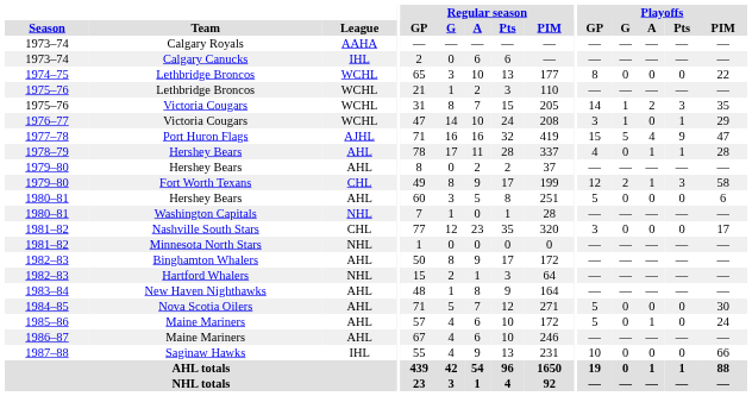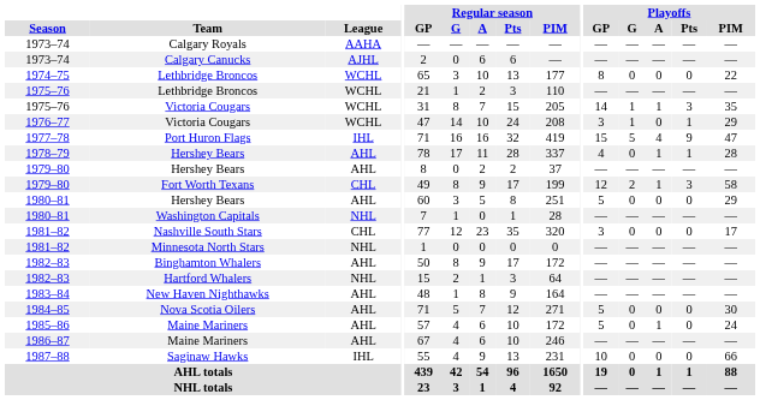 <table border="0" cellpadding="1" cellspacing="0" style="text-align:center; width:60em">
 <tr bgcolor="#e0e0e0">
 <th colspan="3" bgcolor="#ffffff"></th>
 <th rowspan="100" bgcolor="#ffffff"></th>
 <th colspan="5"><a href='#'>Regular season</a></th>
 <th rowspan="100" bgcolor="#ffffff"></th>
 <th colspan="5"><a href='#'>Playoffs</a></th>
 </tr>
 <tr bgcolor="#e0e0e0">
 <th><a href='#'>Season</a></th>
 <th>Team</th>
 <th>League</th>
 <th>GP</th>
 <th><a href='#'>G</a></th>
 <th><a href='#'>A</a></th>
 <th><a href='#'>Pts</a></th>
 <th><a href='#'>PIM</a></th>
 <th>GP</th>
 <th>G</th>
 <th>A</th>
 <th>Pts</th>
 <th>PIM</th>
 </tr>
 <tr>
 <td>1973–74</td>
 <td>Calgary Royals</td>
 <td><a href='#'>AAHA</a></td>
 <td>—</td>
 <td>—</td>
 <td>—</td>
 <td>—</td>
 <td>—</td>
 <td>—</td>
 <td>—</td>
 <td>—</td>
 <td>—</td>
 <td>—</td>
 </tr>
 <tr bgcolor="#f0f0f0">
 <td>1973–74</td>
 <td><a href='#'>Calgary Canucks</a></td>
-<td><a href='#'>IHL</a></td>
+<td><a href='#'>AJHL</a></td>
 <td>2</td>
 <td>0</td>
 <td>6</td>
 <td>6</td>
 <td>—</td>
 <td>—</td>
 <td>—</td>
 <td>—</td>
 <td>—</td>
 <td>—</td>
 </tr>
 <tr>
 <td><a href='#'>1974–75</a></td>
 <td><a href='#'>Lethbridge Broncos</a></td>
 <td><a href='#'>WCHL</a></td>
 <td>65</td>
 <td>3</td>
 <td>10</td>
 <td>13</td>
 <td>177</td>
 <td>8</td>
 <td>0</td>
 <td>0</td>
 <td>0</td>
 <td>22</td>
 </tr>
 <tr bgcolor="#f0f0f0">
 <td><a href='#'>1975–76</a></td>
 <td>Lethbridge Broncos</td>
 <td>WCHL</td>
 <td>21</td>
 <td>1</td>
 <td>2</td>
 <td>3</td>
 <td>110</td>
 <td>—</td>
 <td>—</td>
 <td>—</td>
 <td>—</td>
 <td>—</td>
 </tr>
 <tr>
 <td>1975–76</td>
 <td><a href='#'>Victoria Cougars</a></td>
 <td>WCHL</td>
 <td>31</td>
 <td>8</td>
 <td>7</td>
 <td>15</td>
 <td>205</td>
 <td>14</td>
 <td>1</td>
-<td>2</td>
+<td>1</td>
 <td>3</td>
 <td>35</td>
 </tr>
 <tr bgcolor="#f0f0f0">
 <td><a href='#'>1976–77</a></td>
 <td>Victoria Cougars</td>
 <td>WCHL</td>
 <td>47</td>
 <td>14</td>
 <td>10</td>
 <td>24</td>
 <td>208</td>
 <td>3</td>
 <td>1</td>
 <td>0</td>
 <td>1</td>
 <td>29</td>
 </tr>
 <tr>
 <td><a href='#'>1977–78</a></td>
 <td><a href='#'>Port Huron Flags</a></td>
-<td><a href='#'>AJHL</a></td>
+<td><a href='#'>IHL</a></td>
 <td>71</td>
 <td>16</td>
 <td>16</td>
 <td>32</td>
 <td>419</td>
 <td>15</td>
 <td>5</td>
 <td>4</td>
 <td>9</td>
 <td>47</td>
 </tr>
 <tr bgcolor="#f0f0f0">
 <td><a href='#'>1978–79</a></td>
 <td><a href='#'>Hershey Bears</a></td>
 <td><a href='#'>AHL</a></td>
 <td>78</td>
 <td>17</td>
 <td>11</td>
 <td>28</td>
 <td>337</td>
 <td>4</td>
 <td>0</td>
 <td>1</td>
 <td>1</td>
 <td>28</td>
 </tr>
 <tr>
 <td><a href='#'>1979–80</a></td>
 <td>Hershey Bears</td>
 <td>AHL</td>
 <td>8</td>
 <td>0</td>
 <td>2</td>
 <td>2</td>
 <td>37</td>
 <td>—</td>
 <td>—</td>
 <td>—</td>
 <td>—</td>
 <td>—</td>
 </tr>
 <tr bgcolor="#f0f0f0">
 <td><a href='#'>1979–80</a></td>
 <td><a href='#'>Fort Worth Texans</a></td>
 <td><a href='#'>CHL</a></td>
 <td>49</td>
 <td>8</td>
 <td>9</td>
 <td>17</td>
 <td>199</td>
 <td>12</td>
 <td>2</td>
 <td>1</td>
 <td>3</td>
 <td>58</td>
 </tr>
 <tr>
 <td><a href='#'>1980–81</a></td>
 <td>Hershey Bears</td>
 <td>AHL</td>
 <td>60</td>
 <td>3</td>
 <td>5</td>
 <td>8</td>
 <td>251</td>
 <td>5</td>
 <td>0</td>
 <td>0</td>
 <td>0</td>
-<td>6</td>
+<td>29</td>
 </tr>
 <tr bgcolor="#f0f0f0">
 <td><a href='#'>1980–81</a></td>
 <td><a href='#'>Washington Capitals</a></td>
 <td><a href='#'>NHL</a></td>
 <td>7</td>
 <td>1</td>
 <td>0</td>
 <td>1</td>
 <td>28</td>
 <td>—</td>
 <td>—</td>
 <td>—</td>
 <td>—</td>
 <td>—</td>
 </tr>
 <tr>
 <td><a href='#'>1981–82</a></td>
 <td><a href='#'>Nashville South Stars</a></td>
 <td>CHL</td>
 <td>77</td>
 <td>12</td>
 <td>23</td>
 <td>35</td>
 <td>320</td>
 <td>3</td>
 <td>0</td>
 <td>0</td>
 <td>0</td>
 <td>17</td>
 </tr>
 <tr bgcolor="#f0f0f0">
 <td><a href='#'>1981–82</a></td>
 <td><a href='#'>Minnesota North Stars</a></td>
 <td>NHL</td>
 <td>1</td>
 <td>0</td>
 <td>0</td>
 <td>0</td>
 <td>0</td>
 <td>—</td>
 <td>—</td>
 <td>—</td>
 <td>—</td>
 <td>—</td>
 </tr>
 <tr>
 <td><a href='#'>1982–83</a></td>
 <td><a href='#'>Binghamton Whalers</a></td>
 <td>AHL</td>
 <td>50</td>
 <td>8</td>
 <td>9</td>
 <td>17</td>
 <td>172</td>
 <td>—</td>
 <td>—</td>
 <td>—</td>
 <td>—</td>
 <td>—</td>
 </tr>
 <tr bgcolor="#f0f0f0">
 <td><a href='#'>1982–83</a></td>
 <td><a href='#'>Hartford Whalers</a></td>
 <td>NHL</td>
 <td>15</td>
 <td>2</td>
 <td>1</td>
 <td>3</td>
 <td>64</td>
 <td>—</td>
 <td>—</td>
 <td>—</td>
 <td>—</td>
 <td>—</td>
 </tr>
 <tr>
 <td><a href='#'>1983–84</a></td>
 <td><a href='#'>New Haven Nighthawks</a></td>
 <td>AHL</td>
 <td>48</td>
 <td>1</td>
 <td>8</td>
 <td>9</td>
 <td>164</td>
 <td>—</td>
 <td>—</td>
 <td>—</td>
 <td>—</td>
 <td>—</td>
 </tr>
 <tr bgcolor="#f0f0f0">
 <td><a href='#'>1984–85</a></td>
 <td><a href='#'>Nova Scotia Oilers</a></td>
 <td>AHL</td>
 <td>71</td>
 <td>5</td>
 <td>7</td>
 <td>12</td>
 <td>271</td>
 <td>5</td>
 <td>0</td>
 <td>0</td>
 <td>0</td>
 <td>30</td>
 </tr>
 <tr>
 <td><a href='#'>1985–86</a></td>
 <td><a href='#'>Maine Mariners</a></td>
 <td>AHL</td>
 <td>57</td>
 <td>4</td>
 <td>6</td>
 <td>10</td>
 <td>172</td>
 <td>5</td>
 <td>0</td>
 <td>1</td>
 <td>0</td>
 <td>24</td>
 </tr>
 <tr bgcolor="#f0f0f0">
 <td><a href='#'>1986–87</a></td>
 <td>Maine Mariners</td>
 <td>AHL</td>
 <td>67</td>
 <td>4</td>
 <td>6</td>
 <td>10</td>
 <td>246</td>
 <td>—</td>
 <td>—</td>
 <td>—</td>
 <td>—</td>
 <td>—</td>
 </tr>
 <tr>
 <td><a href='#'>1987–88</a></td>
 <td><a href='#'>Saginaw Hawks</a></td>
 <td>IHL</td>
 <td>55</td>
 <td>4</td>
 <td>9</td>
 <td>13</td>
 <td>231</td>
 <td>10</td>
 <td>0</td>
 <td>0</td>
 <td>0</td>
 <td>66</td>
 </tr>
 <tr bgcolor="#e0e0e0">
 <th colspan="3">AHL totals</th>
 <th>439</th>
 <th>42</th>
 <th>54</th>
 <th>96</th>
 <th>1650</th>
 <th>19</th>
 <th>0</th>
 <th>1</th>
 <th>1</th>
 <th>88</th>
 </tr>
 <tr bgcolor="#e0e0e0">
 <th colspan="3">NHL totals</th>
 <th>23</th>
 <th>3</th>
 <th>1</th>
 <th>4</th>
 <th>92</th>
 <th>—</th>
 <th>—</th>
 <th>—</th>
 <th>—</th>
 <th>—</th>
 </tr>
 </table>
